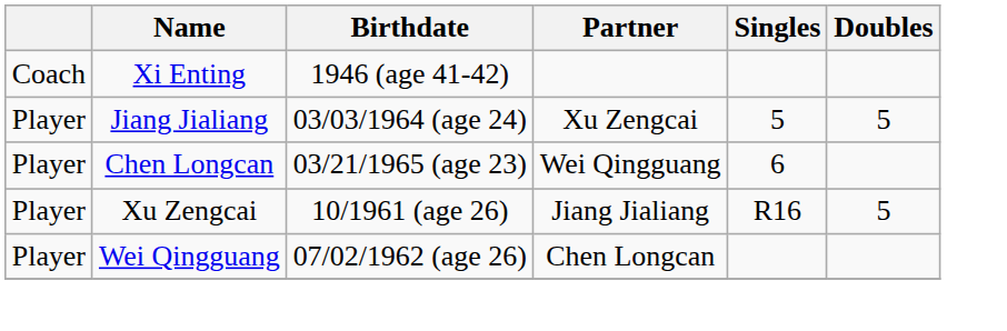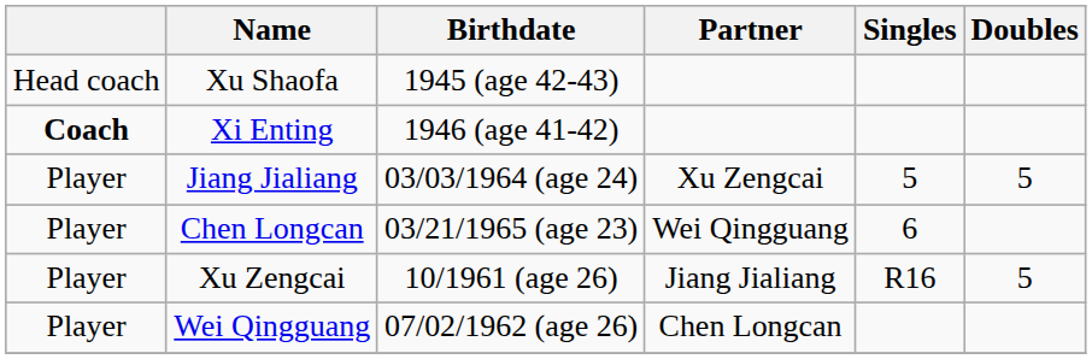 <table class="wikitable" style="text-align: center;">
 <tr>
 <th></th>
 <th>Name</th>
 <th>Birthdate</th>
 <th>Partner</th>
 <th>Singles</th>
 <th>Doubles</th>
 </tr>
 <tr>
-<td>Coach</td>
+<td>Head coach</td>
+<td>Xu Shaofa</td>
+<td>1945 (age 42-43)</td>
+<td></td>
+<td></td>
+<td></td>
+</tr>
+<tr>
+<td><strong>Coach</strong></td>
 <td><a href='#'>Xi Enting</a></td>
 <td>1946 (age 41-42)</td>
 <td></td>
 <td></td>
 <td></td>
 </tr>
 <tr>
 <td>Player</td>
 <td><a href='#'>Jiang Jialiang</a></td>
 <td>03/03/1964 (age 24)</td>
 <td>Xu Zengcai</td>
 <td>5</td>
 <td>5</td>
 </tr>
 <tr>
 <td>Player</td>
 <td><a href='#'>Chen Longcan</a></td>
 <td>03/21/1965 (age 23)</td>
 <td>Wei Qingguang</td>
 <td>6</td>
 <td></td>
 </tr>
 <tr>
 <td>Player</td>
 <td>Xu Zengcai</td>
 <td>10/1961 (age 26)</td>
 <td>Jiang Jialiang</td>
 <td>R16</td>
 <td>5</td>
 </tr>
 <tr>
 <td>Player</td>
 <td><a href='#'>Wei Qingguang</a></td>
 <td>07/02/1962 (age 26)</td>
 <td>Chen Longcan</td>
 <td></td>
 <td></td>
 </tr>
 <tr>
 </tr>
 </table>
